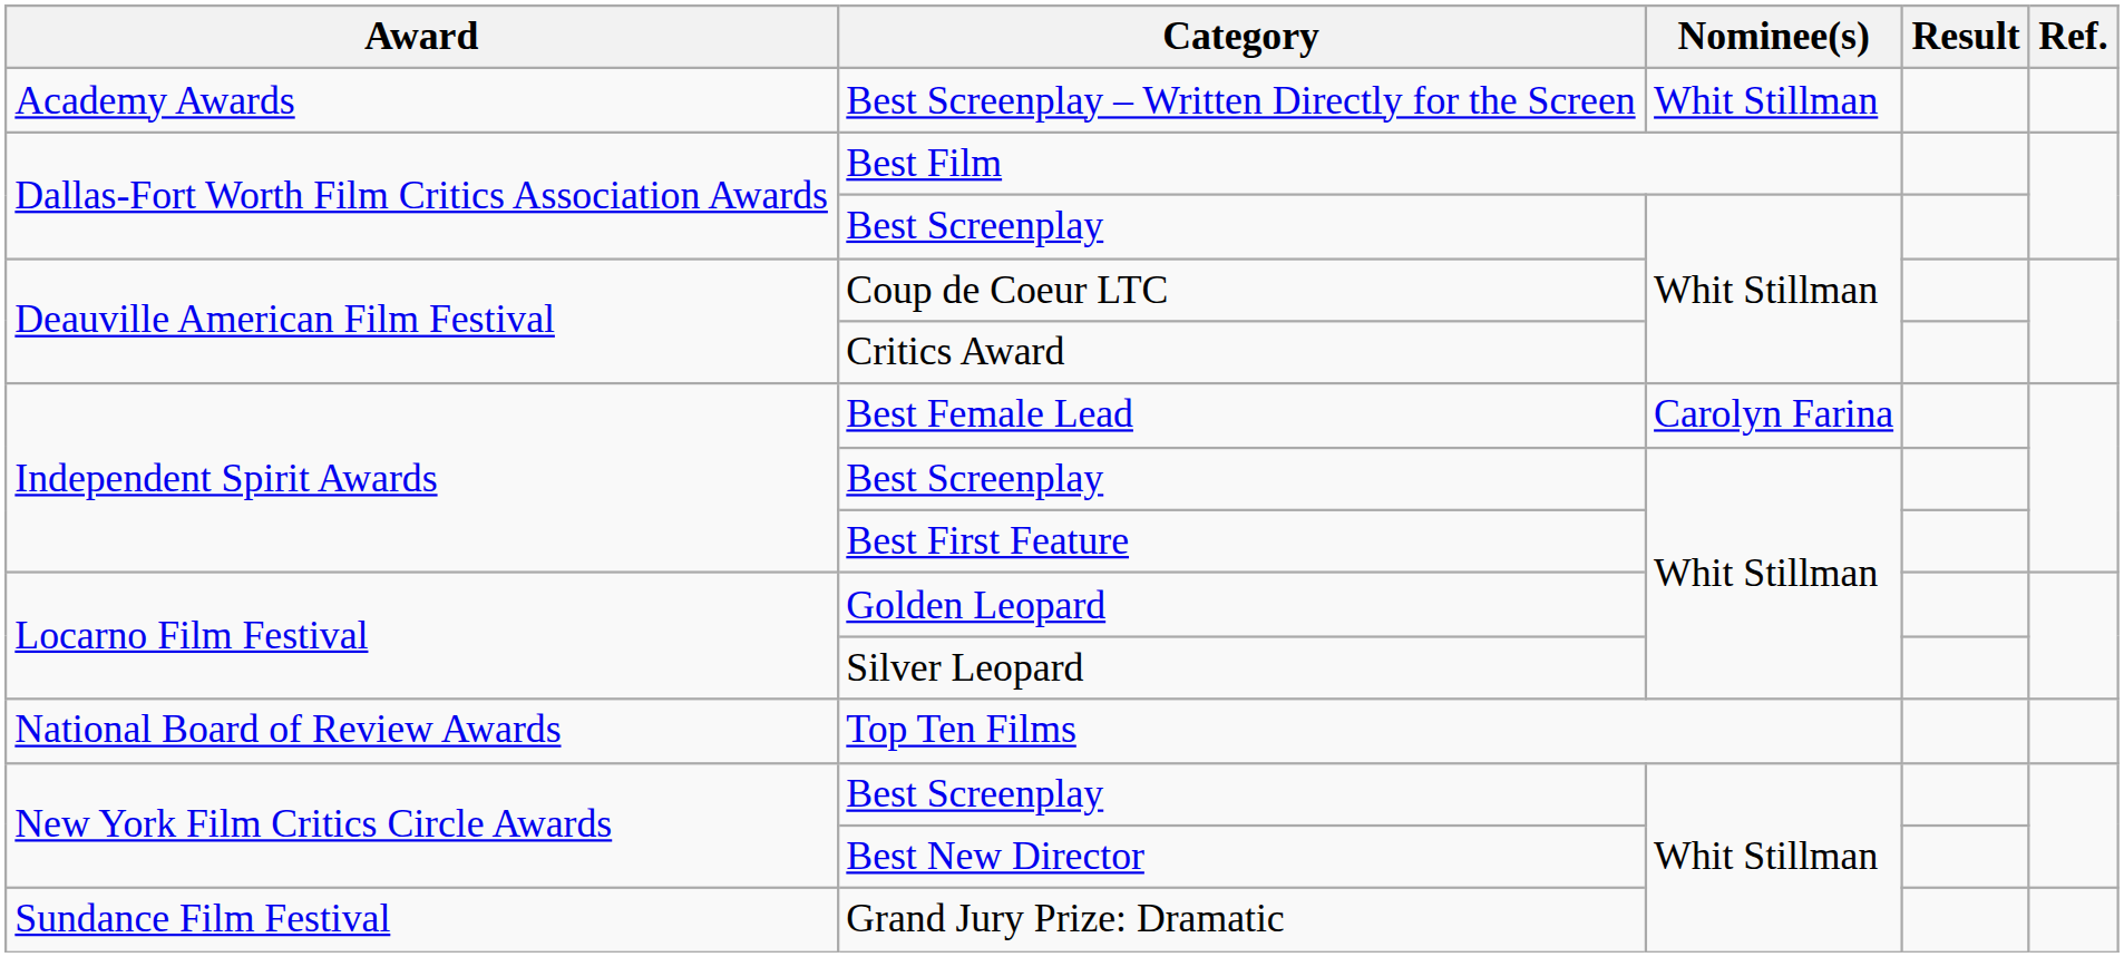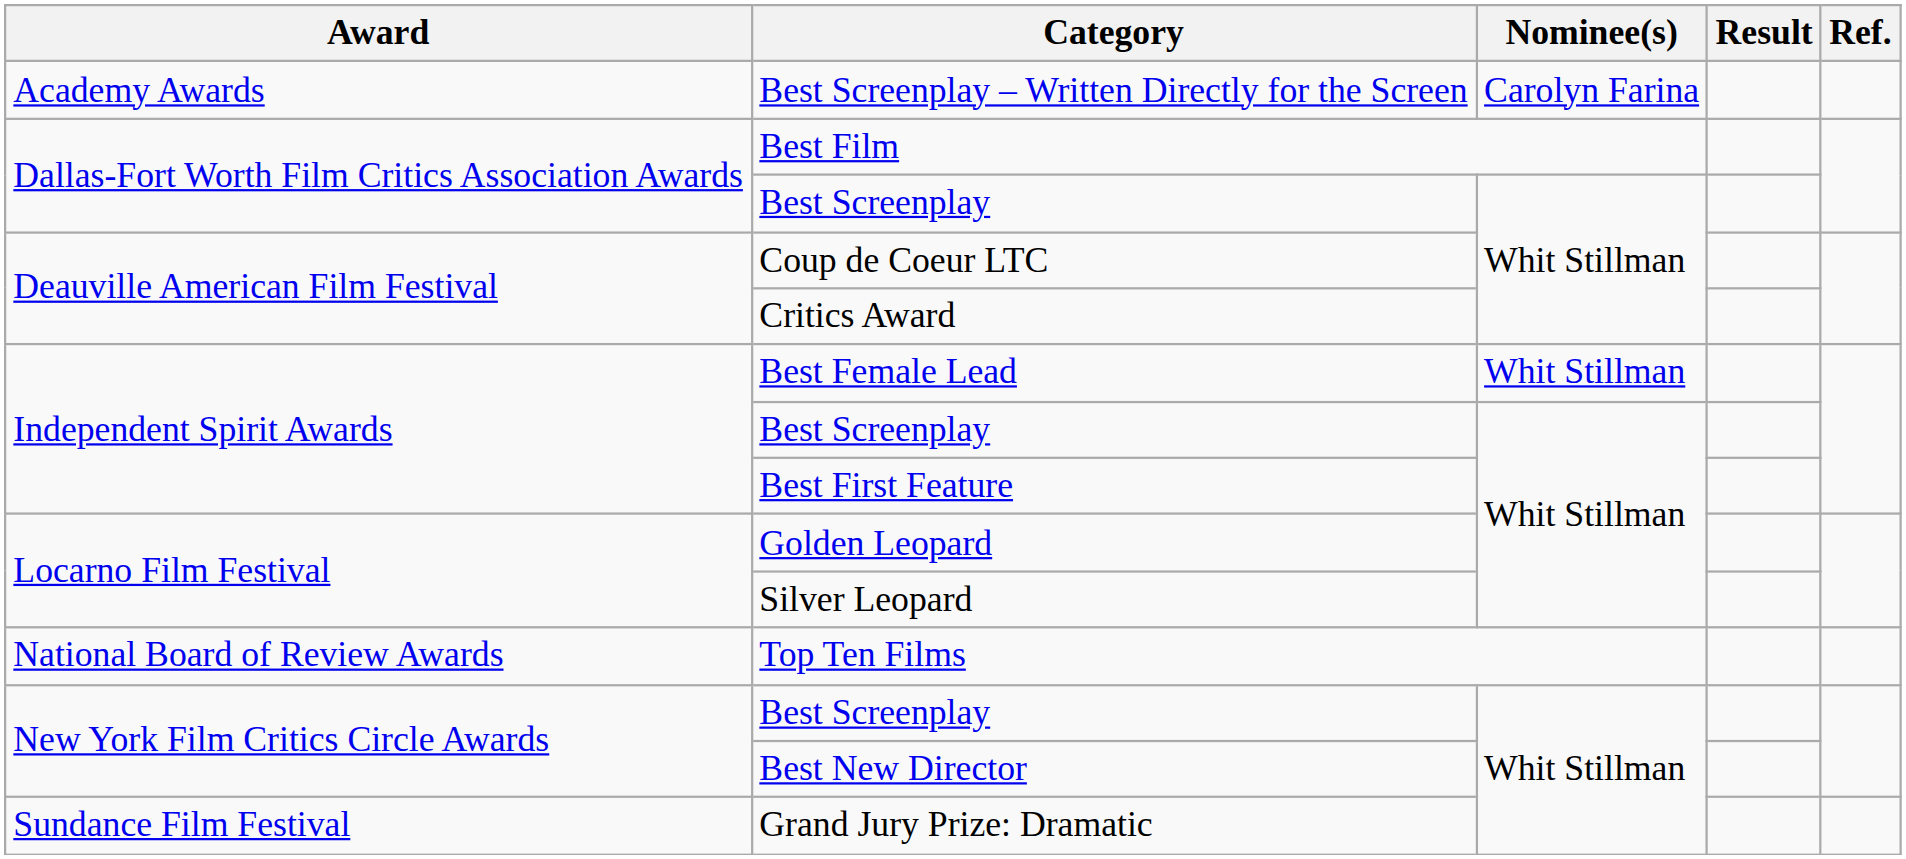 <table class="wikitable plainrowheaders">
 <tr>
 <th>Award</th>
 <th>Category</th>
 <th>Nominee(s)</th>
 <th>Result</th>
 <th>Ref.</th>
 </tr>
 <tr>
 <td><a href='#'>Academy Awards</a></td>
 <td><a href='#'>Best Screenplay – Written Directly for the Screen</a></td>
-<td><a href='#'>Whit Stillman</a></td>
+<td><a href='#'>Carolyn Farina</a></td>
 <td></td>
 <td align="center"></td>
 </tr>
 <tr>
 <td rowspan="2"><a href='#'>Dallas-Fort Worth Film Critics Association Awards</a></td>
 <td colspan="2"><a href='#'>Best Film</a></td>
 <td></td>
 <td align="center" rowspan="2"></td>
 </tr>
 <tr>
 <td><a href='#'>Best Screenplay</a></td>
 <td rowspan="3">Whit Stillman</td>
 <td></td>
 </tr>
 <tr>
 <td rowspan="2"><a href='#'>Deauville American Film Festival</a></td>
 <td>Coup de Coeur LTC</td>
 <td></td>
 <td align="center" rowspan="2"></td>
 </tr>
 <tr>
 <td>Critics Award</td>
 <td></td>
 </tr>
 <tr>
 <td rowspan="3"><a href='#'>Independent Spirit Awards</a></td>
 <td><a href='#'>Best Female Lead</a></td>
-<td><a href='#'>Carolyn Farina</a></td>
+<td><a href='#'>Whit Stillman</a></td>
 <td></td>
 <td align="center" rowspan="3"> <br> </td>
 </tr>
 <tr>
 <td><a href='#'>Best Screenplay</a></td>
 <td rowspan="4">Whit Stillman</td>
 <td></td>
 </tr>
 <tr>
 <td><a href='#'>Best First Feature</a></td>
 <td></td>
 </tr>
 <tr>
 <td rowspan="2"><a href='#'>Locarno Film Festival</a></td>
 <td><a href='#'>Golden Leopard</a></td>
 <td></td>
 <td align="center" rowspan="2"></td>
 </tr>
 <tr>
 <td>Silver Leopard</td>
 <td></td>
 </tr>
 <tr>
 <td><a href='#'>National Board of Review Awards</a></td>
 <td colspan="2"><a href='#'>Top Ten Films</a></td>
 <td></td>
 <td align="center"></td>
 </tr>
 <tr>
 <td rowspan="2"><a href='#'>New York Film Critics Circle Awards</a></td>
 <td><a href='#'>Best Screenplay</a></td>
 <td rowspan="3">Whit Stillman</td>
 <td></td>
 <td align="center" rowspan="2"></td>
 </tr>
 <tr>
 <td><a href='#'>Best New Director</a></td>
 <td></td>
 </tr>
 <tr>
 <td><a href='#'>Sundance Film Festival</a></td>
 <td>Grand Jury Prize: Dramatic</td>
 <td></td>
 <td align="center"></td>
 </tr>
 </table>
